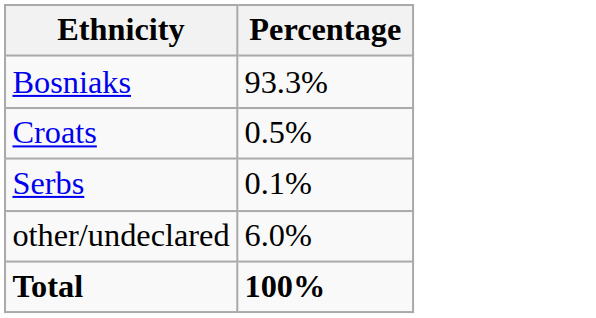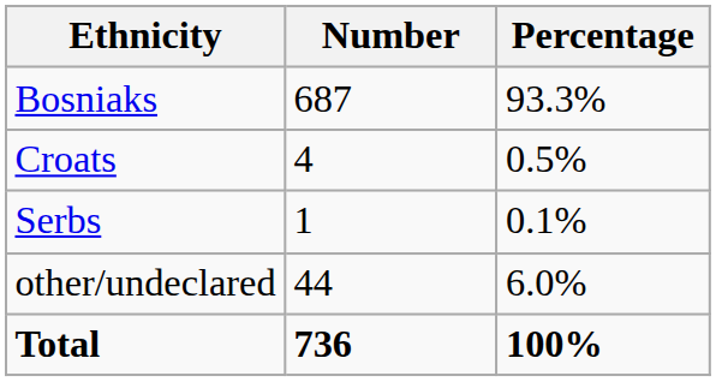 <table class="wikitable">
 <tr>
 <th width="100px">Ethnicity</th>
+<th width="80px">Number</th>
 <th width="80px">Percentage</th>
 </tr>
 <tr>
 <td><a href='#'>Bosniaks</a></td>
+<td>687</td>
 <td>93.3%</td>
 </tr>
 <tr>
 <td><a href='#'>Croats</a></td>
+<td>4</td>
 <td>0.5%</td>
 </tr>
 <tr>
 <td><a href='#'>Serbs</a></td>
+<td>1</td>
 <td>0.1%</td>
 </tr>
 <tr>
 <td>other/undeclared</td>
+<td>44</td>
 <td>6.0%</td>
 </tr>
 <tr>
 <td><strong>Total</strong></td>
+<td><strong>736</strong></td>
 <td><strong>100%</strong></td>
 </tr>
 </table>
